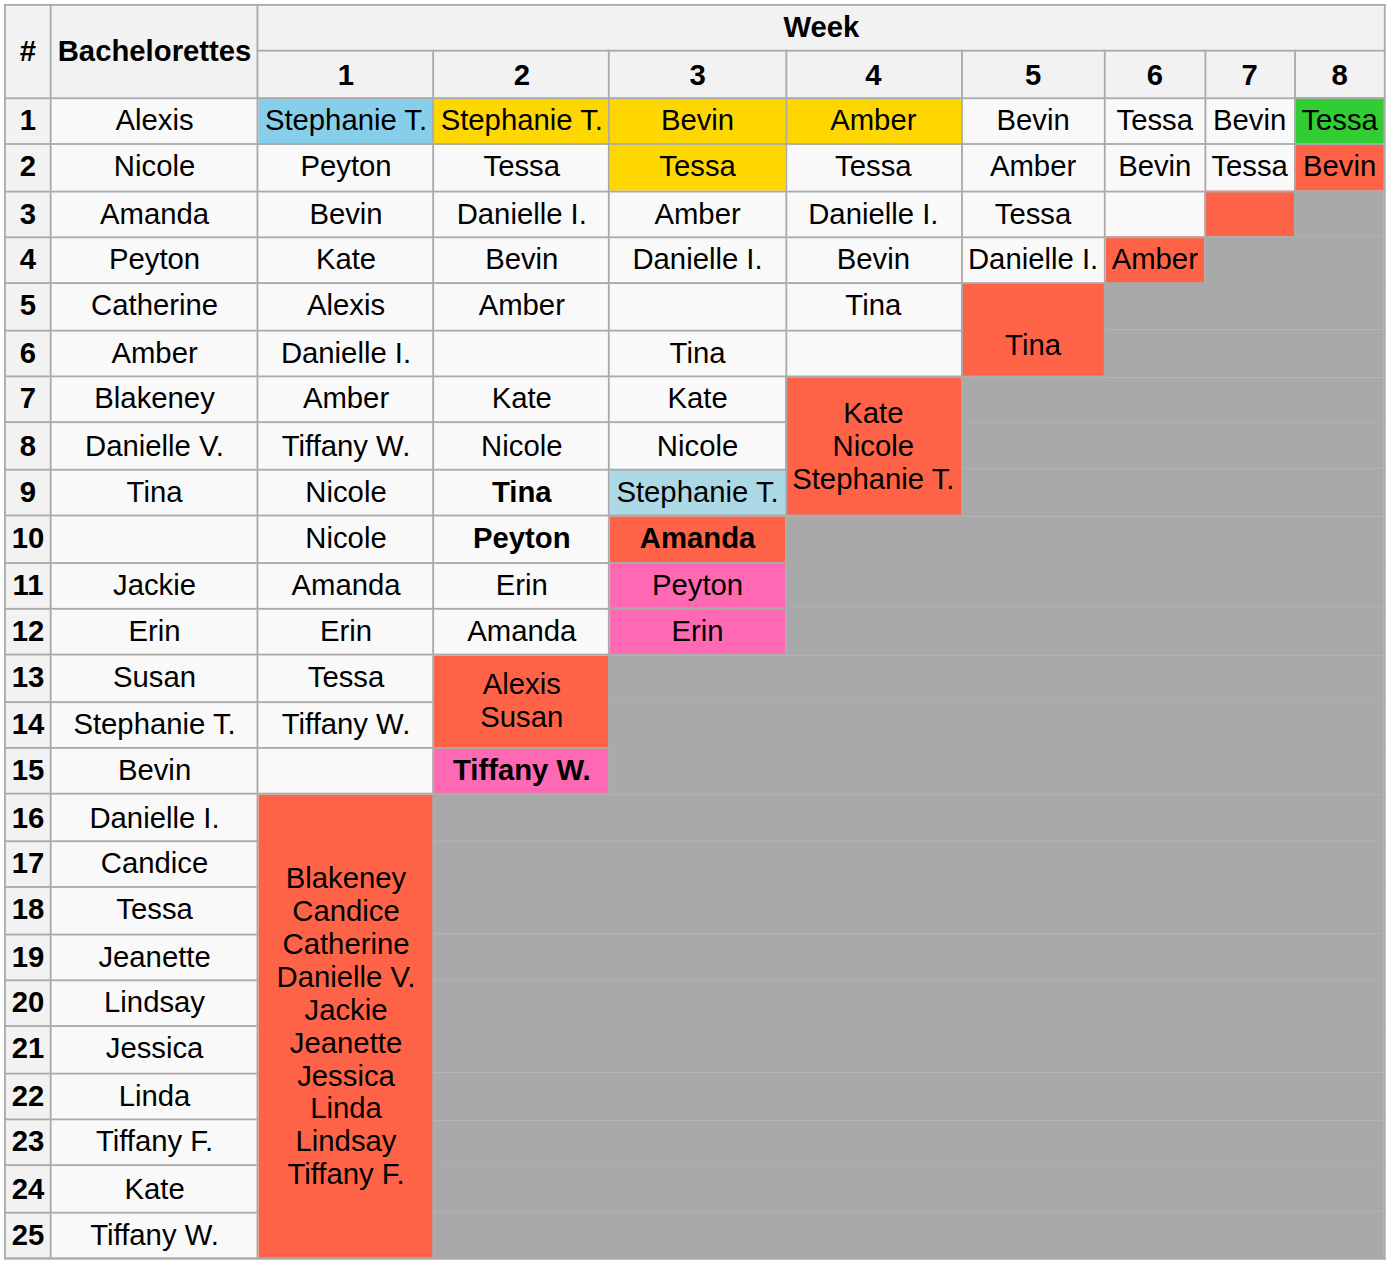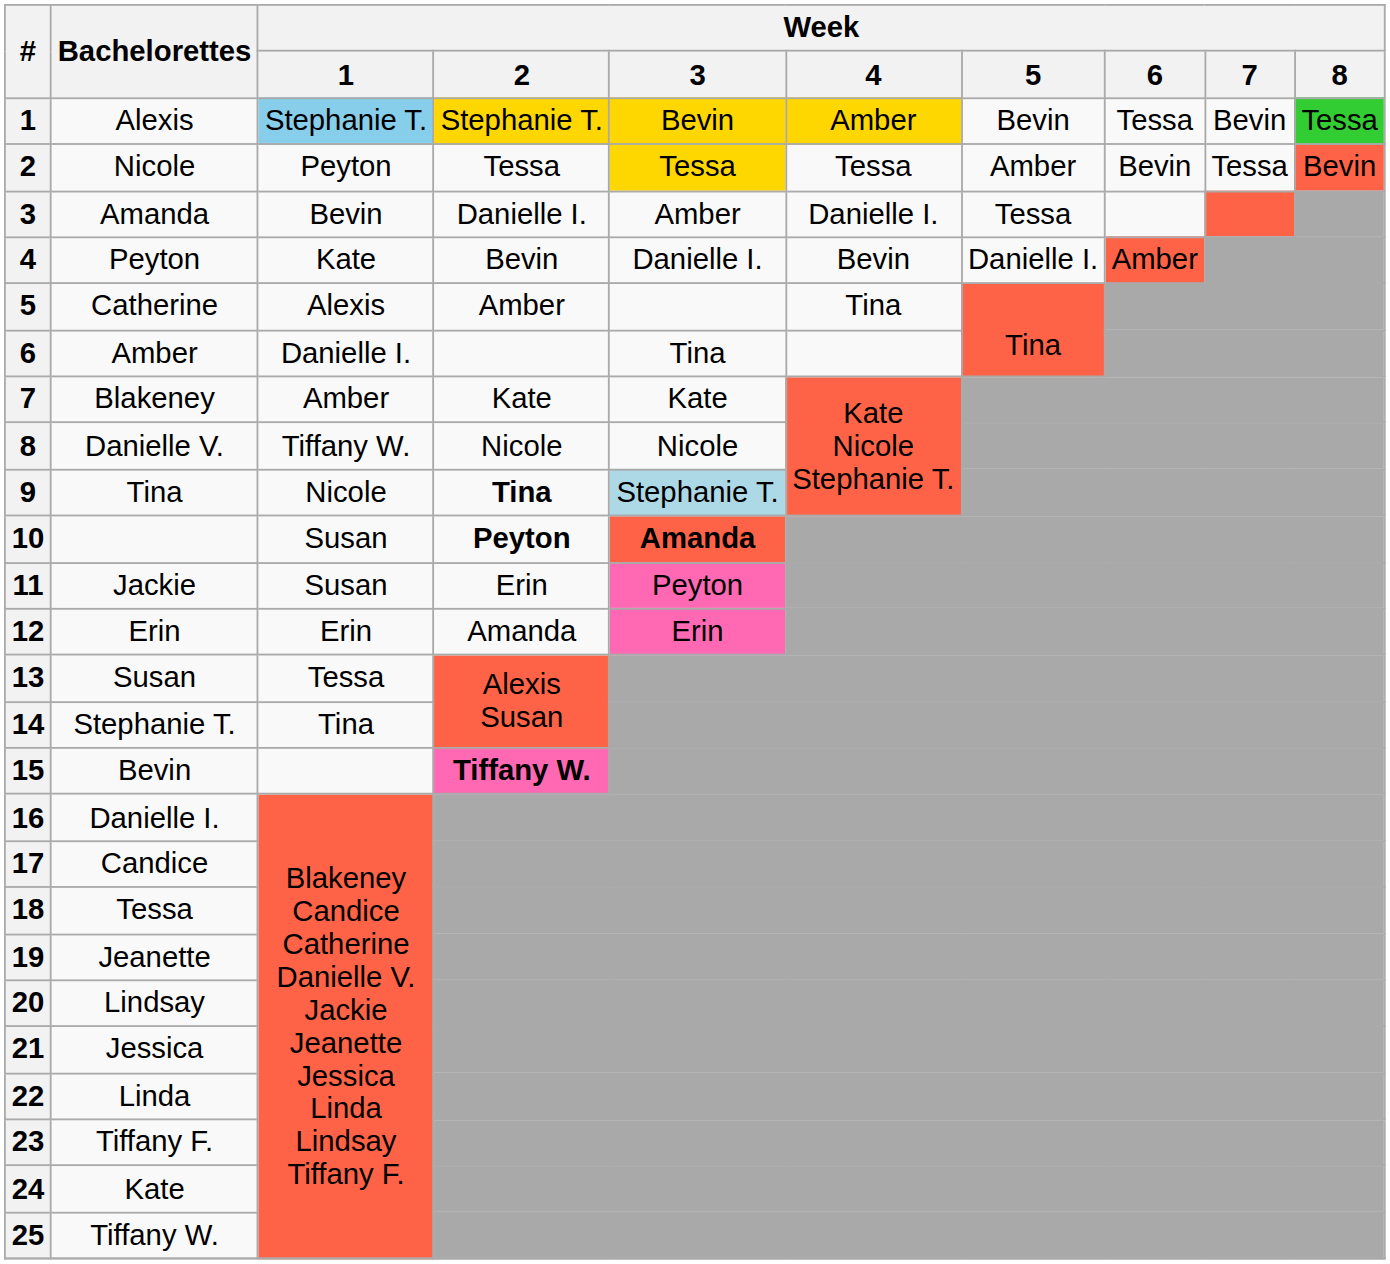 <table class="wikitable" style="text-align:center">
 <tr>
 <th rowspan=2>#</th>
 <th rowspan=2>Bachelorettes</th>
 <th colspan=8>Week</th>
 </tr>
 <tr>
 <th>1</th>
 <th>2</th>
 <th>3</th>
 <th>4</th>
 <th>5</th>
 <th>6</th>
 <th>7</th>
 <th>8</th>
 </tr>
 <tr>
 <th>1</th>
 <td>Alexis</td>
 <td bgcolor="skyblue">Stephanie T.</td>
 <td bgcolor="gold">Stephanie T.</td>
 <td bgcolor="gold">Bevin</td>
 <td bgcolor="gold">Amber</td>
 <td>Bevin</td>
 <td>Tessa</td>
 <td>Bevin</td>
 <td bgcolor="limegreen">Tessa</td>
 </tr>
 <tr>
 <th>2</th>
 <td>Nicole</td>
 <td>Peyton</td>
 <td>Tessa</td>
 <td bgcolor="gold">Tessa</td>
 <td>Tessa</td>
 <td>Amber</td>
 <td>Bevin</td>
 <td>Tessa</td>
 <td bgcolor="tomato">Bevin</td>
 </tr>
 <tr>
 <th>3</th>
 <td>Amanda</td>
 <td>Bevin</td>
 <td>Danielle I.</td>
 <td>Amber</td>
 <td>Danielle I.</td>
 <td>Tessa</td>
 <td></td>
 <td bgcolor="tomato"></td>
 <td bgcolor="darkgray"></td>
 </tr>
 <tr>
 <th>4</th>
 <td>Peyton</td>
 <td>Kate</td>
 <td>Bevin</td>
 <td>Danielle I.</td>
 <td>Bevin</td>
 <td>Danielle I.</td>
 <td bgcolor="tomato">Amber</td>
 <td bgcolor="darkgray" colspan=2></td>
 </tr>
 <tr>
 <th>5</th>
 <td>Catherine</td>
 <td>Alexis</td>
 <td>Amber</td>
 <td></td>
 <td>Tina</td>
 <td bgcolor="tomato" rowspan="2"><br>Tina</td>
 <td bgcolor="darkgray" colspan=3></td>
 </tr>
 <tr>
 <th>6</th>
 <td>Amber</td>
 <td>Danielle I.</td>
 <td></td>
 <td>Tina</td>
 <td></td>
 <td bgcolor="darkgray" colspan=3></td>
 </tr>
 <tr>
 <th>7</th>
 <td>Blakeney</td>
 <td>Amber</td>
 <td>Kate</td>
 <td>Kate</td>
 <td bgcolor="tomato" rowspan="3">Kate<br>Nicole<br>Stephanie T.</td>
 <td bgcolor="darkgray" colspan=4></td>
 </tr>
 <tr>
 <th>8</th>
 <td>Danielle V.</td>
 <td>Tiffany W.</td>
 <td>Nicole</td>
 <td>Nicole</td>
 <td bgcolor="darkgray" colspan=4></td>
 </tr>
 <tr>
 <th>9</th>
 <td>Tina</td>
 <td>Nicole</td>
 <td><strong>Tina</strong></td>
 <td style="background: lightblue;">Stephanie T.</td>
 <td bgcolor="darkgray" colspan=4></td>
 </tr>
 <tr>
 <th>10</th>
 <td></td>
-<td>Nicole</td>
+<td>Susan</td>
 <td><strong>Peyton</strong></td>
 <td bgcolor="tomato"><strong>Amanda</strong></td>
 <td bgcolor="darkgray" colspan=5></td>
 </tr>
 <tr>
 <th>11</th>
 <td>Jackie</td>
-<td>Amanda</td>
+<td>Susan</td>
 <td>Erin</td>
 <td bgcolor="hotpink">Peyton</td>
 <td bgcolor="darkgray" colspan=5></td>
 </tr>
 <tr>
 <th>12</th>
 <td>Erin</td>
 <td>Erin</td>
 <td>Amanda</td>
 <td bgcolor="hotpink">Erin</td>
 <td bgcolor="darkgray" colspan=5></td>
 </tr>
 <tr>
 <th>13</th>
 <td>Susan</td>
 <td>Tessa</td>
 <td bgcolor="tomato" rowspan="2">Alexis<br>Susan</td>
 <td bgcolor="darkgray" colspan=6></td>
 </tr>
 <tr>
 <th>14</th>
 <td>Stephanie T.</td>
-<td>Tiffany W.</td>
+<td>Tina</td>
 <td bgcolor="darkgray" colspan=6></td>
 </tr>
 <tr>
 <th>15</th>
 <td>Bevin</td>
 <td></td>
 <td bgcolor="hotpink"><strong>Tiffany W.</strong></td>
 <td bgcolor="darkgray" colspan=6></td>
 </tr>
 <tr>
 <th>16</th>
 <td>Danielle I.</td>
 <td bgcolor="tomato" rowspan="10">Blakeney<br>Candice<br>Catherine<br>Danielle V.<br>Jackie<br>Jeanette<br>Jessica<br>Linda<br>Lindsay<br>Tiffany F.</td>
 <td bgcolor="darkgray" colspan=7></td>
 </tr>
 <tr>
 <th>17</th>
 <td>Candice</td>
 <td bgcolor="darkgray" colspan=7></td>
 </tr>
 <tr>
 <th>18</th>
 <td>Tessa</td>
 <td bgcolor="darkgray" colspan=7></td>
 </tr>
 <tr>
 <th>19</th>
 <td>Jeanette</td>
 <td bgcolor="darkgray" colspan=7></td>
 </tr>
 <tr>
 <th>20</th>
 <td>Lindsay</td>
 <td bgcolor="darkgray" colspan=7></td>
 </tr>
 <tr>
 <th>21</th>
 <td>Jessica</td>
 <td bgcolor="darkgray" colspan=7></td>
 </tr>
 <tr>
 <th>22</th>
 <td>Linda</td>
 <td bgcolor="darkgray" colspan=7></td>
 </tr>
 <tr>
 <th>23</th>
 <td>Tiffany F.</td>
 <td bgcolor="darkgray" colspan=7></td>
 </tr>
 <tr>
 <th>24</th>
 <td>Kate</td>
 <td bgcolor="darkgray" colspan=7></td>
 </tr>
 <tr>
 <th>25</th>
 <td>Tiffany W.</td>
 <td bgcolor="darkgray" colspan=7></td>
 </tr>
 <tr>
 </tr>
 </table>
